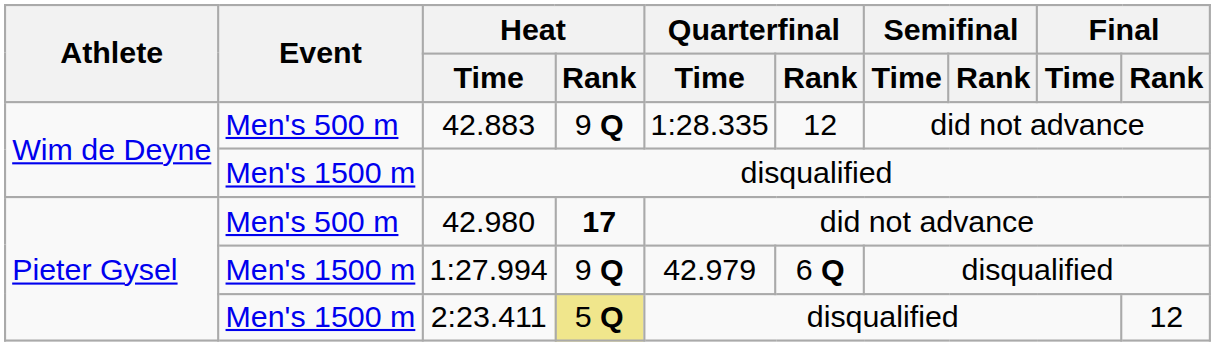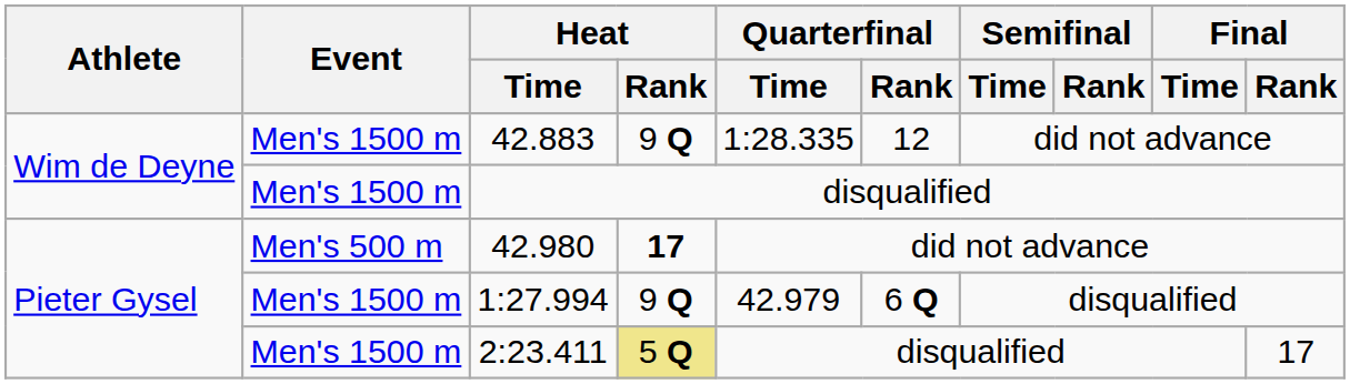 <table class="wikitable" style="font-size:90%">
 <tr>
 <th rowspan="2">Athlete</th>
 <th rowspan="2">Event</th>
 <th colspan="2">Heat</th>
 <th colspan="2">Quarterfinal</th>
 <th colspan="2">Semifinal</th>
 <th colspan="2">Final</th>
 </tr>
 <tr>
 <th>Time</th>
 <th>Rank</th>
 <th>Time</th>
 <th>Rank</th>
 <th>Time</th>
 <th>Rank</th>
 <th>Time</th>
 <th>Rank</th>
 </tr>
 <tr>
 <td rowspan=2><a href='#'>Wim de Deyne</a></td>
-<td><a href='#'>Men's 500 m</a></td>
+<td><a href='#'>Men's 1500 m</a></td>
 <td align="center">42.883</td>
 <td align="center">9 <strong>Q</strong></td>
 <td align="center">1:28.335</td>
 <td align="center">12</td>
 <td colspan=4 align="center">did not advance</td>
 </tr>
 <tr>
 <td><a href='#'>Men's 1500 m</a></td>
 <td colspan=8 align="center">disqualified</td>
 </tr>
 <tr>
 <td rowspan=3><a href='#'>Pieter Gysel</a></td>
 <td><a href='#'>Men's 500 m</a></td>
 <td align="center">42.980</td>
 <td align="center"><strong>17</strong></td>
 <td colspan=6 align="center">did not advance</td>
 </tr>
 <tr>
 <td><a href='#'>Men's 1500 m</a></td>
 <td align="center">1:27.994</td>
 <td align="center">9 <strong>Q</strong></td>
 <td align="center">42.979</td>
 <td align="center">6 <strong>Q</strong></td>
 <td colspan=4 align="center">disqualified</td>
 </tr>
 <tr>
 <td><a href='#'>Men's 1500 m</a></td>
 <td align="center">2:23.411</td>
 <td align="center" style="background: khaki;">5 <strong>Q</strong></td>
 <td colspan=5 align="center">disqualified</td>
-<td align="center">12</td>
+<td align="center">17</td>
 </tr>
 </table>
